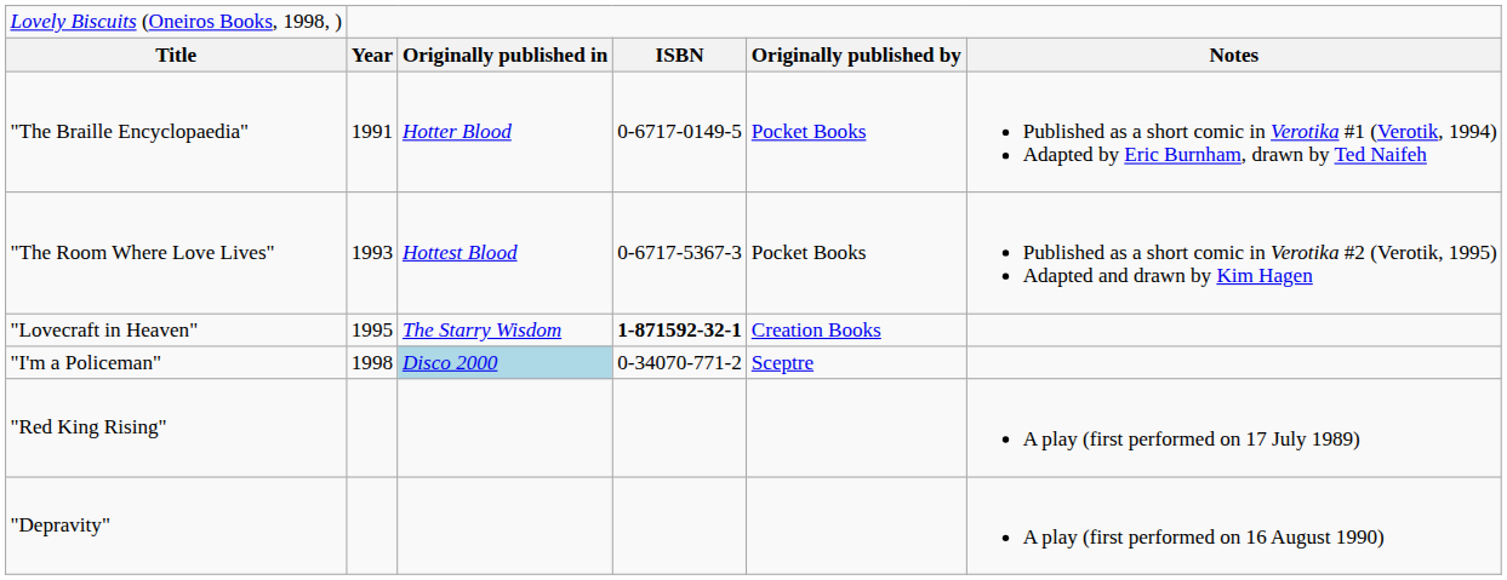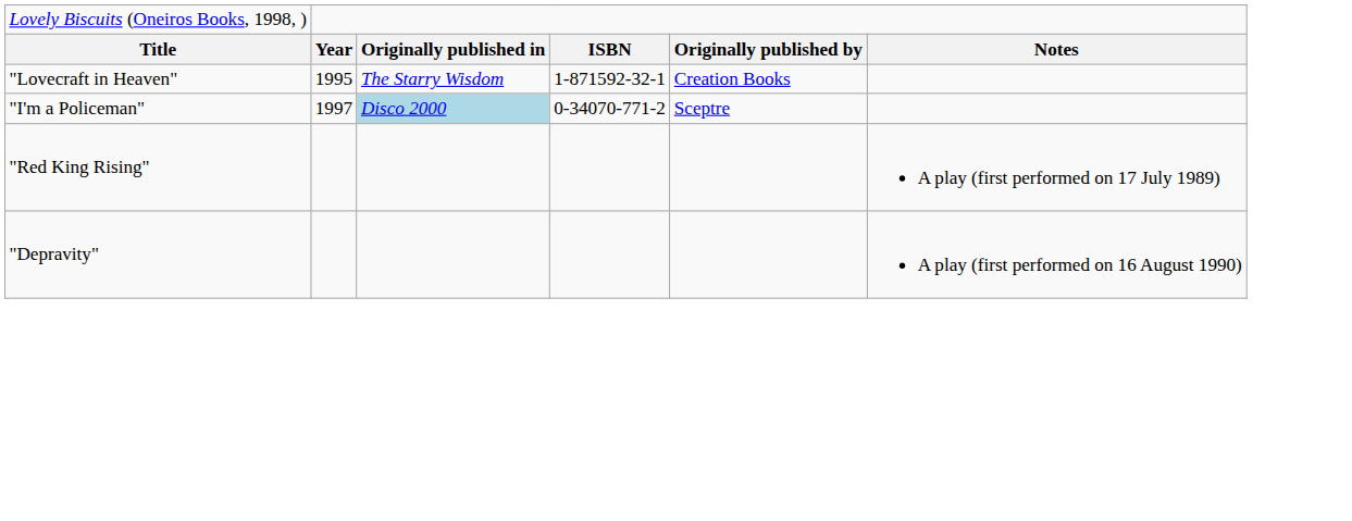 <table role="presentation" class="wikitable mw-collapsible autocollapse">
 <tr>
 <td><em><a href='#'>Lovely Biscuits</a></em> (<a href='#'>Oneiros Books</a>, 1998, )</td>
 </tr>
 <tr>
 <th>Title</th>
 <th>Year</th>
 <th>Originally published in</th>
 <th>ISBN</th>
 <th>Originally published by</th>
 <th>Notes</th>
 </tr>
 <tr>
-<td>"The Braille Encyclopaedia"</td>
-<td>1991</td>
-<td><em><a href='#'>Hotter Blood</a></em></td>
-<td>0-6717-0149-5</td>
-<td><a href='#'>Pocket Books</a></td>
-<td><br><ul><li>Published as a short comic in <em><a href='#'>Verotika</a></em> #1 (<a href='#'>Verotik</a>, 1994)</li><li>Adapted by <a href='#'>Eric Burnham</a>, drawn by <a href='#'>Ted Naifeh</a></li></ul></td>
-</tr>
-<tr>
-<td>"The Room Where Love Lives"</td>
-<td>1993</td>
-<td><em><a href='#'>Hottest Blood</a></em></td>
-<td>0-6717-5367-3</td>
-<td>Pocket Books</td>
-<td><br><ul><li>Published as a short comic in <em>Verotika</em> #2 (Verotik, 1995)</li><li>Adapted and drawn by <a href='#'>Kim Hagen</a></li></ul></td>
-</tr>
-<tr>
 <td>"Lovecraft in Heaven"</td>
 <td>1995</td>
 <td><em><a href='#'>The Starry Wisdom</a></em></td>
-<td><strong>1-871592-32-1</strong></td>
+<td>1-871592-32-1</td>
 <td><a href='#'>Creation Books</a></td>
 <td></td>
 </tr>
 <tr>
 <td>"I'm a Policeman"</td>
-<td>1998</td>
+<td>1997</td>
 <td style="background: lightblue;"><em><a href='#'>Disco 2000</a></em></td>
 <td>0-34070-771-2</td>
 <td><a href='#'>Sceptre</a></td>
 <td></td>
 </tr>
 <tr>
 <td>"Red King Rising"</td>
 <td></td>
 <td></td>
 <td></td>
 <td></td>
 <td><br><ul><li>A play (first performed on 17 July 1989)</li></ul></td>
 </tr>
 <tr>
 <td>"Depravity"</td>
 <td></td>
 <td></td>
 <td></td>
 <td></td>
 <td><br><ul><li>A play (first performed on 16 August 1990)</li></ul></td>
 </tr>
 </table>
